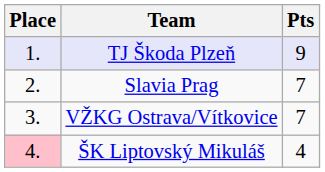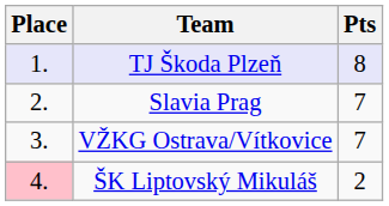 <table class="wikitable">
 <tr>
 <th>Place</th>
 <th>Team</th>
 <th>Pts</th>
 </tr>
 <tr align="center" bgcolor="#e6e6fa">
 <td>1.</td>
 <td><a href='#'>TJ Škoda Plzeň</a></td>
-<td>9</td>
+<td>8</td>
 </tr>
 <tr align="center">
 <td>2.</td>
 <td><a href='#'>Slavia Prag</a></td>
 <td>7</td>
 </tr>
 <tr align="center">
 <td>3.</td>
 <td><a href='#'>VŽKG Ostrava/Vítkovice</a></td>
 <td>7</td>
 </tr>
 <tr align="center">
 <td style="background: pink;">4.</td>
 <td><a href='#'>ŠK Liptovský Mikuláš</a></td>
-<td>4</td>
+<td>2</td>
 </tr>
 </table>
